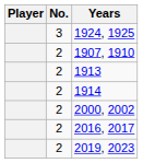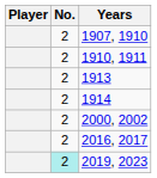 <table class="wikitable plainrowheaders sortable">
 <tr>
 <th scope=col>Player</th>
 <th scope=col>No.</th>
 <th scope=col>Years</th>
 </tr>
 <tr>
 <th scope=row> </th>
-<td align=center>3</td>
-<td><a href='#'>1924</a>, <a href='#'>1925</a></td>
+<td align=center>2</td>
+<td><a href='#'>1907</a>, <a href='#'>1910</a></td>
 </tr>
 <tr>
 <th scope=row> </th>
 <td align=center>2</td>
-<td><a href='#'>1907</a>, <a href='#'>1910</a></td>
+<td><a href='#'>1910</a>, <a href='#'>1911</a></td>
 </tr>
 <tr>
 <th scope=row> </th>
 <td align=center>2</td>
 <td><a href='#'>1913</a></td>
 </tr>
 <tr>
 <th scope=row> </th>
 <td align=center>2</td>
 <td><a href='#'>1914</a></td>
 </tr>
 <tr>
 <th scope=row> </th>
 <td align=center>2</td>
 <td><a href='#'>2000</a>, <a href='#'>2002</a></td>
 </tr>
 <tr>
 <th scope=row> </th>
 <td align=center>2</td>
 <td><a href='#'>2016</a>, <a href='#'>2017</a></td>
 </tr>
 <tr>
 <th scope=row> </th>
-<td align=center>2</td>
+<td align=center style="background: paleturquoise;">2</td>
 <td><a href='#'>2019</a>, <a href='#'>2023</a></td>
 </tr>
 </table>
